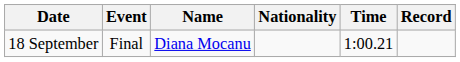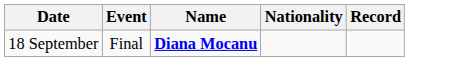 <table class="wikitable" style="text-align:center">
 <tr>
 <th>Date</th>
 <th>Event</th>
 <th>Name</th>
 <th>Nationality</th>
-<th>Time</th>
 <th>Record</th>
 </tr>
 <tr>
 <td>18 September</td>
 <td>Final</td>
-<td><a href='#'>Diana Mocanu</a></td>
+<td><strong><a href='#'>Diana Mocanu</a></strong></td>
 <td align=left></td>
-<td>1:00.21</td>
 <td></td>
 </tr>
 </table>
